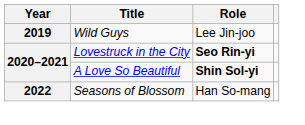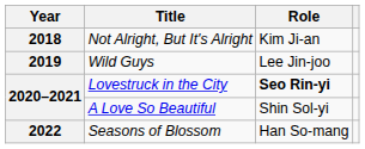 <table class="wikitable sortable plainrowheaders">
 <tr>
 <th scope="col">Year</th>
 <th scope="col">Title</th>
 <th scope="col">Role</th>
 <th scope="col" class="unsortable"></th>
+</tr>
+<tr>
+<th scope="row">2018</th>
+<td><em>Not Alright, But It's Alright</em></td>
+<td>Kim Ji-an</td>
+<td style="text-align:center"></td>
 </tr>
 <tr>
 <th scope="row">2019</th>
 <td><em>Wild Guys</em></td>
 <td>Lee Jin-joo</td>
 <td style="text-align:center"></td>
 </tr>
 <tr>
 <th scope="row" rowspan="2">2020–2021</th>
 <td><em><a href='#'>Lovestruck in the City</a></em></td>
 <td><strong>Seo Rin-yi</strong></td>
 <td style="text-align:center"></td>
 </tr>
 <tr>
 <td><em><a href='#'>A Love So Beautiful</a></em></td>
-<td><strong>Shin Sol-yi</strong></td>
+<td>Shin Sol-yi</td>
 <td style="text-align:center"></td>
 </tr>
 <tr>
 <th scope="row">2022</th>
 <td><em>Seasons of Blossom</em></td>
 <td>Han So-mang</td>
 <td style="text-align:center"></td>
 </tr>
 </table>
